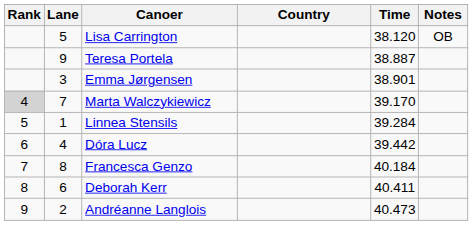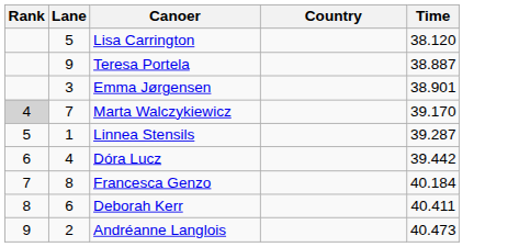 <table class="wikitable" style="text-align:center;">
 <tr>
 <th width=30>Rank</th>
 <th width=30>Lane</th>
 <th width=175>Canoer</th>
 <th width=150>Country</th>
 <th width=30>Time</th>
-<th width=50>Notes</th>
 </tr>
 <tr>
 <td></td>
 <td>5</td>
 <td align=left><a href='#'>Lisa Carrington</a></td>
 <td align=left></td>
 <td>38.120</td>
-<td>OB</td>
 </tr>
 <tr>
 <td></td>
 <td>9</td>
 <td align=left><a href='#'>Teresa Portela</a></td>
 <td align=left></td>
 <td>38.887</td>
-<td></td>
 </tr>
 <tr>
 <td></td>
 <td>3</td>
 <td align=left><a href='#'>Emma Jørgensen</a></td>
 <td align=left></td>
 <td>38.901</td>
-<td></td>
 </tr>
 <tr>
 <td style="background: lightgrey;">4</td>
 <td>7</td>
 <td align=left><a href='#'>Marta Walczykiewicz</a></td>
 <td align=left></td>
 <td>39.170</td>
-<td></td>
 </tr>
 <tr>
 <td>5</td>
 <td>1</td>
 <td align=left><a href='#'>Linnea Stensils</a></td>
 <td align=left></td>
-<td>39.284</td>
-<td></td>
+<td>39.287</td>
 </tr>
 <tr>
 <td>6</td>
 <td>4</td>
 <td align=left><a href='#'>Dóra Lucz</a></td>
 <td align=left></td>
 <td>39.442</td>
-<td></td>
 </tr>
 <tr>
 <td>7</td>
 <td>8</td>
 <td align=left><a href='#'>Francesca Genzo</a></td>
 <td align=left></td>
 <td>40.184</td>
-<td></td>
 </tr>
 <tr>
 <td>8</td>
 <td>6</td>
 <td align=left><a href='#'>Deborah Kerr</a></td>
 <td align=left></td>
 <td>40.411</td>
-<td></td>
 </tr>
 <tr>
 <td>9</td>
 <td>2</td>
 <td align=left><a href='#'>Andréanne Langlois</a></td>
 <td align=left></td>
 <td>40.473</td>
-<td></td>
 </tr>
 </table>
